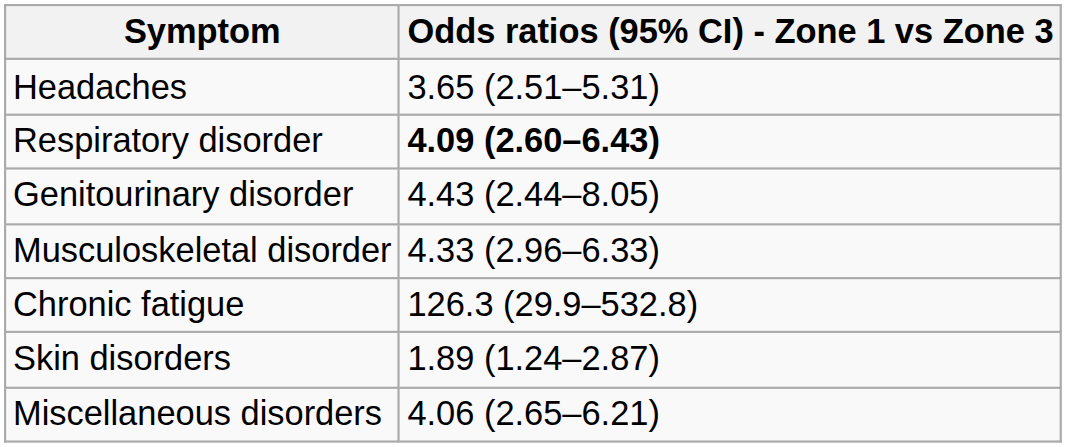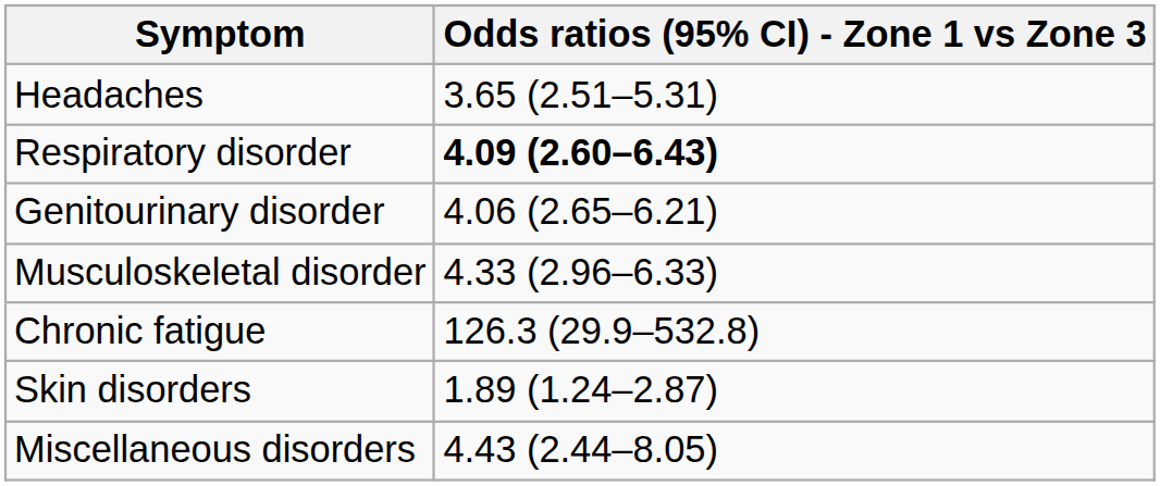 <table class="wikitable">
 <tr>
 <th>Symptom</th>
 <th>Odds ratios (95% CI) - Zone 1 vs Zone 3</th>
 </tr>
 <tr>
 <td>Headaches</td>
 <td>3.65 (2.51–5.31)</td>
 </tr>
 <tr>
 <td>Respiratory disorder</td>
 <td><strong>4.09 (2.60–6.43)</strong></td>
 </tr>
 <tr>
 <td>Genitourinary disorder</td>
-<td>4.43 (2.44–8.05)</td>
+<td>4.06 (2.65–6.21)</td>
 </tr>
 <tr>
 <td>Musculoskeletal disorder</td>
 <td>4.33 (2.96–6.33)</td>
 </tr>
 <tr>
 <td>Chronic fatigue</td>
 <td>126.3 (29.9–532.8)</td>
 </tr>
 <tr>
 <td>Skin disorders</td>
 <td>1.89 (1.24–2.87)</td>
 </tr>
 <tr>
 <td>Miscellaneous disorders</td>
-<td>4.06 (2.65–6.21)</td>
+<td>4.43 (2.44–8.05)</td>
 </tr>
 </table>
